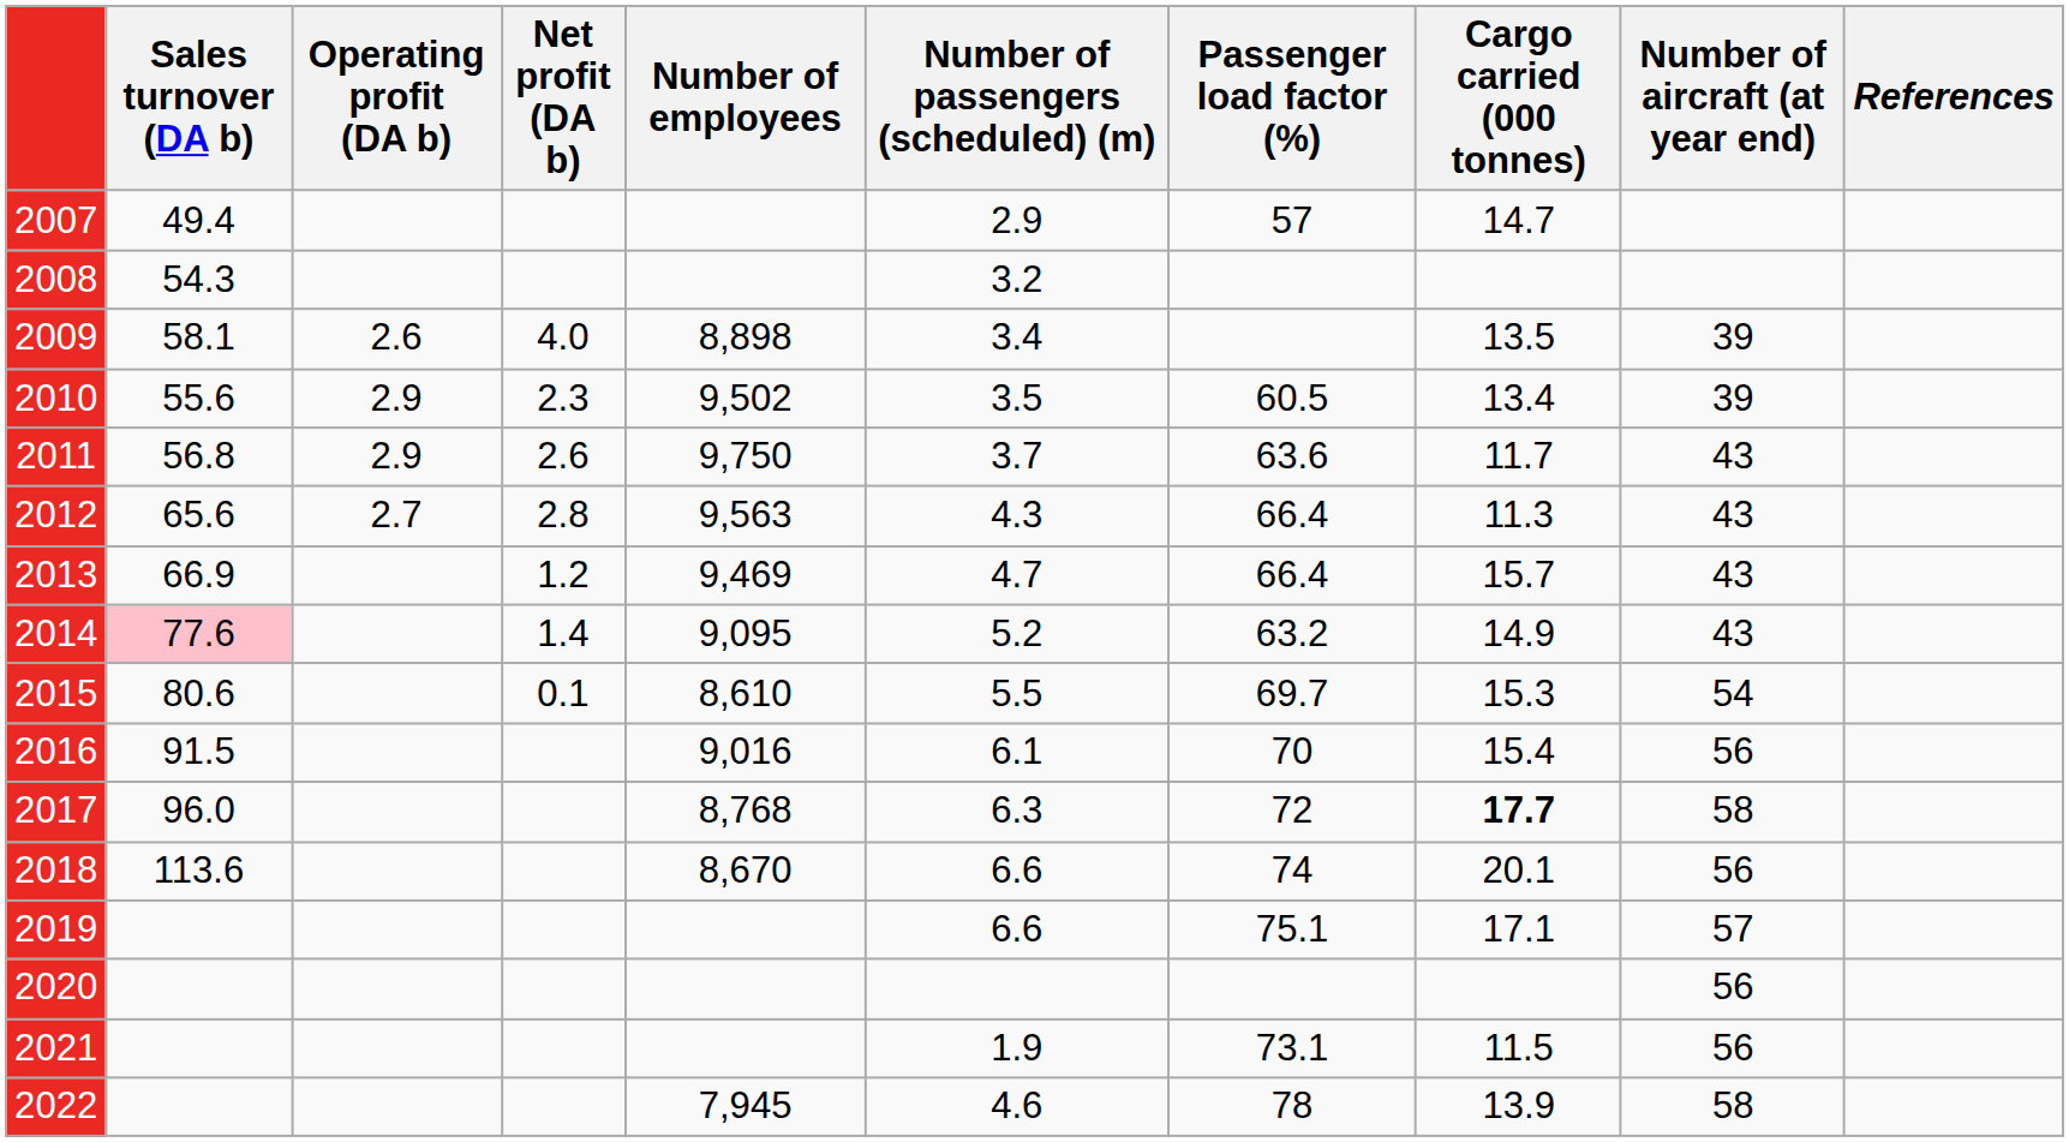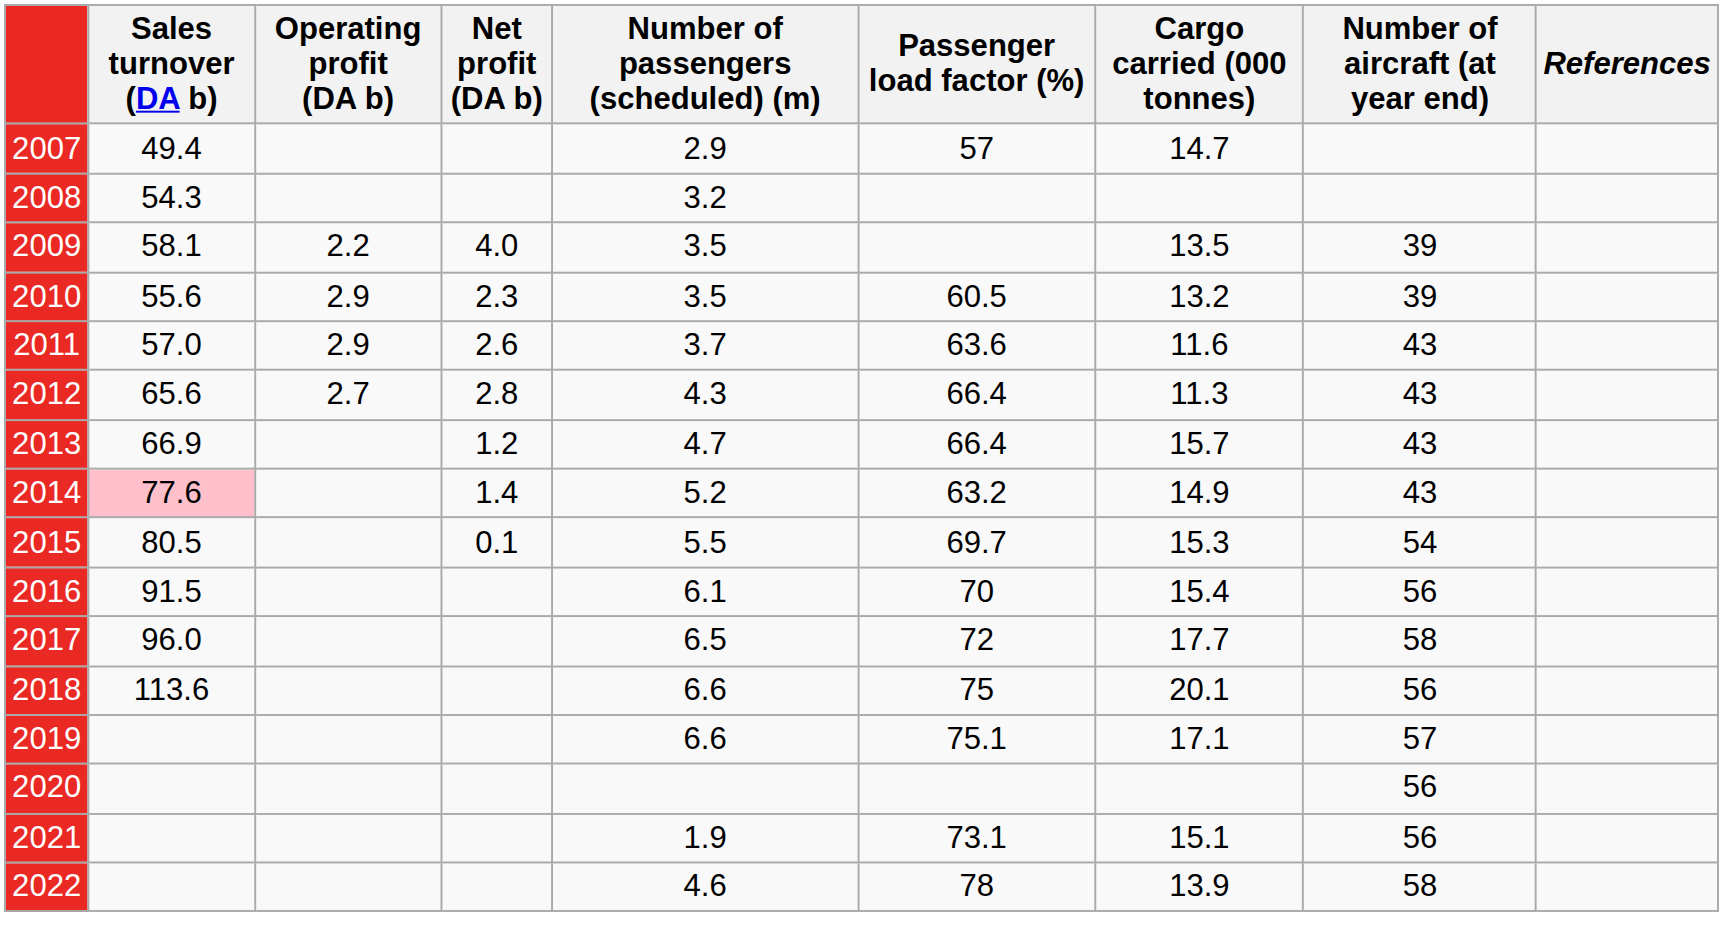 <table class="wikitable" style="margin:auto;text-align:center;">
 <tr>
 <th style="background: #EA2924;"></th>
 <th>Sales turnover<br>(<a href='#'>DA</a> b)</th>
 <th>Operating profit<br>(DA b)</th>
 <th>Net profit<br>(DA b)</th>
-<th>Number of employees</th>
 <th>Number of passengers (scheduled) (m)</th>
 <th>Passenger load factor (%)</th>
 <th>Cargo carried (000 tonnes)</th>
 <th>Number of aircraft (at year end)</th>
 <th><em>References</em></th>
 </tr>
 <tr>
 <td style="background: #EA2924; color:white;">2007</td>
 <td>49.4</td>
-<td></td>
 <td></td>
 <td></td>
 <td>2.9</td>
 <td>57</td>
 <td>14.7</td>
 <td></td>
 <td></td>
 </tr>
 <tr>
 <td style="background: #EA2924; color:white;">2008</td>
 <td>54.3</td>
 <td></td>
 <td></td>
-<td></td>
 <td>3.2</td>
 <td></td>
 <td></td>
 <td></td>
 <td></td>
 </tr>
 <tr>
 <td style="background: #EA2924; color:white;">2009</td>
 <td>58.1</td>
-<td>2.6</td>
+<td>2.2</td>
 <td>4.0</td>
-<td>8,898</td>
-<td>3.4</td>
+<td>3.5</td>
 <td></td>
 <td>13.5</td>
 <td>39</td>
 <td></td>
 </tr>
 <tr>
 <td style="background: #EA2924; color:white;">2010</td>
 <td>55.6</td>
 <td>2.9</td>
 <td>2.3</td>
-<td>9,502</td>
 <td>3.5</td>
 <td>60.5</td>
-<td>13.4</td>
+<td>13.2</td>
 <td>39</td>
 <td></td>
 </tr>
 <tr>
 <td style="background: #EA2924; color:white;">2011</td>
-<td>56.8</td>
+<td>57.0</td>
 <td>2.9</td>
 <td>2.6</td>
-<td>9,750</td>
 <td>3.7</td>
 <td>63.6</td>
-<td>11.7</td>
+<td>11.6</td>
 <td>43</td>
 <td></td>
 </tr>
 <tr>
 <td style="background: #EA2924; color:white;">2012</td>
 <td>65.6</td>
 <td>2.7</td>
 <td>2.8</td>
-<td>9,563</td>
 <td>4.3</td>
 <td>66.4</td>
 <td>11.3</td>
 <td>43</td>
 <td></td>
 </tr>
 <tr>
 <td style="background: #EA2924; color:white;">2013</td>
 <td>66.9</td>
 <td></td>
 <td>1.2</td>
-<td>9,469</td>
 <td>4.7</td>
 <td>66.4</td>
 <td>15.7</td>
 <td>43</td>
 <td></td>
 </tr>
 <tr>
 <td style="background: #EA2924; color:white;">2014</td>
 <td style="background: pink;">77.6</td>
 <td></td>
 <td>1.4</td>
-<td>9,095</td>
 <td>5.2</td>
 <td>63.2</td>
 <td>14.9</td>
 <td>43</td>
 <td></td>
 </tr>
 <tr>
 <td style="background: #EA2924; color:white;">2015</td>
-<td>80.6</td>
+<td>80.5</td>
 <td></td>
 <td>0.1</td>
-<td>8,610</td>
 <td>5.5</td>
 <td>69.7</td>
 <td>15.3</td>
 <td>54</td>
 <td></td>
 </tr>
 <tr>
 <td style="background: #EA2924; color:white;">2016</td>
 <td>91.5</td>
 <td></td>
 <td></td>
-<td>9,016</td>
 <td>6.1</td>
 <td>70</td>
 <td>15.4</td>
 <td>56</td>
 <td></td>
 </tr>
 <tr>
 <td style="background: #EA2924; color:white;">2017</td>
 <td>96.0</td>
 <td></td>
 <td></td>
-<td>8,768</td>
-<td>6.3</td>
+<td>6.5</td>
 <td>72</td>
-<td><strong>17.7</strong></td>
+<td>17.7</td>
 <td>58</td>
 <td></td>
 </tr>
 <tr>
 <td style="background: #EA2924; color:white;">2018</td>
 <td>113.6</td>
 <td></td>
 <td></td>
-<td>8,670</td>
 <td>6.6</td>
-<td>74</td>
+<td>75</td>
 <td>20.1</td>
 <td>56</td>
 <td></td>
 </tr>
 <tr>
 <td style="background: #EA2924; color:white;">2019</td>
-<td></td>
 <td></td>
 <td></td>
 <td></td>
 <td>6.6</td>
 <td>75.1</td>
 <td>17.1</td>
 <td>57</td>
 <td></td>
 </tr>
 <tr>
 <td style="background: #EA2924; color:white;">2020</td>
 <td></td>
 <td></td>
 <td></td>
 <td></td>
 <td></td>
 <td></td>
-<td></td>
 <td>56</td>
 <td></td>
 </tr>
 <tr>
 <td style="background: #EA2924; color:white;">2021</td>
 <td></td>
 <td></td>
 <td></td>
-<td></td>
 <td>1.9</td>
 <td>73.1</td>
-<td>11.5</td>
+<td>15.1</td>
 <td>56</td>
 <td></td>
 </tr>
 <tr>
 <td style="background: #EA2924; color:white;">2022</td>
 <td></td>
 <td></td>
 <td></td>
-<td>7,945</td>
 <td>4.6</td>
 <td>78</td>
 <td>13.9</td>
 <td>58</td>
 <td></td>
 </tr>
 </table>
